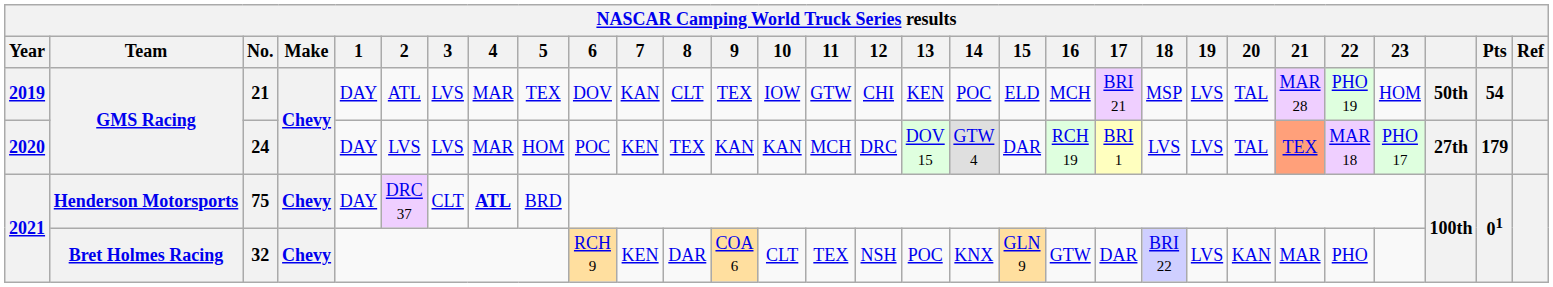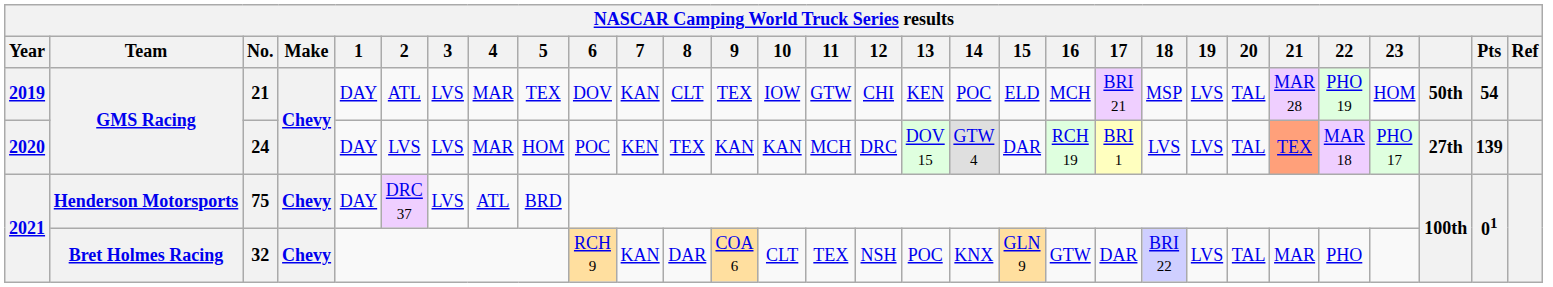 <table class="wikitable" style="text-align:center; font-size:75%">
 <tr>
 <th colspan=45><a href='#'>NASCAR Camping World Truck Series</a> results</th>
 </tr>
 <tr>
 <th>Year</th>
 <th>Team</th>
 <th>No.</th>
 <th>Make</th>
 <th>1</th>
 <th>2</th>
 <th>3</th>
 <th>4</th>
 <th>5</th>
 <th>6</th>
 <th>7</th>
 <th>8</th>
 <th>9</th>
 <th>10</th>
 <th>11</th>
 <th>12</th>
 <th>13</th>
 <th>14</th>
 <th>15</th>
 <th>16</th>
 <th>17</th>
 <th>18</th>
 <th>19</th>
 <th>20</th>
 <th>21</th>
 <th>22</th>
 <th>23</th>
 <th></th>
 <th>Pts</th>
 <th>Ref</th>
 </tr>
 <tr>
 <th><a href='#'>2019</a></th>
 <th rowspan=2><a href='#'>GMS Racing</a></th>
 <th>21</th>
 <th rowspan=2><a href='#'>Chevy</a></th>
 <td><a href='#'>DAY</a></td>
 <td><a href='#'>ATL</a></td>
 <td><a href='#'>LVS</a></td>
 <td><a href='#'>MAR</a></td>
 <td><a href='#'>TEX</a></td>
 <td><a href='#'>DOV</a></td>
 <td><a href='#'>KAN</a></td>
 <td><a href='#'>CLT</a></td>
 <td><a href='#'>TEX</a></td>
 <td><a href='#'>IOW</a></td>
 <td><a href='#'>GTW</a></td>
 <td><a href='#'>CHI</a></td>
 <td><a href='#'>KEN</a></td>
 <td><a href='#'>POC</a></td>
 <td><a href='#'>ELD</a></td>
 <td><a href='#'>MCH</a></td>
 <td style="background:#EFCFFF;"><a href='#'>BRI</a><br><small>21</small></td>
 <td><a href='#'>MSP</a></td>
 <td><a href='#'>LVS</a></td>
 <td><a href='#'>TAL</a></td>
 <td style="background:#EFCFFF;"><a href='#'>MAR</a><br><small>28</small></td>
 <td style="background:#DFFFDF;"><a href='#'>PHO</a><br><small>19</small></td>
 <td><a href='#'>HOM</a></td>
 <th>50th</th>
 <th>54</th>
 <th></th>
 </tr>
 <tr>
 <th><a href='#'>2020</a></th>
 <th>24</th>
 <td><a href='#'>DAY</a></td>
 <td><a href='#'>LVS</a></td>
 <td><a href='#'>LVS</a></td>
 <td><a href='#'>MAR</a></td>
 <td><a href='#'>HOM</a></td>
 <td><a href='#'>POC</a></td>
 <td><a href='#'>KEN</a></td>
 <td><a href='#'>TEX</a></td>
 <td><a href='#'>KAN</a></td>
 <td><a href='#'>KAN</a></td>
 <td><a href='#'>MCH</a></td>
 <td><a href='#'>DRC</a></td>
 <td style="background:#DFFFDF;"><a href='#'>DOV</a><br><small>15</small></td>
 <td style="background:#DFDFDF;"><a href='#'>GTW</a><br><small>4</small></td>
 <td><a href='#'>DAR</a></td>
 <td style="background:#DFFFDF;"><a href='#'>RCH</a><br><small>19</small></td>
 <td style="background:#FFFFBF;"><a href='#'>BRI</a><br><small>1</small></td>
 <td><a href='#'>LVS</a></td>
 <td><a href='#'>LVS</a></td>
 <td><a href='#'>TAL</a></td>
 <td style="background: lightsalmon;"><a href='#'>TEX</a></td>
 <td style="background:#EFCFFF;"><a href='#'>MAR</a><br><small>18</small></td>
 <td style="background:#DFFFDF;"><a href='#'>PHO</a><br><small>17</small></td>
 <th>27th</th>
-<th>179</th>
+<th>139</th>
 <th></th>
 </tr>
 <tr>
 <th rowspan=2><a href='#'>2021</a></th>
 <th><a href='#'>Henderson Motorsports</a></th>
 <th>75</th>
 <th><a href='#'>Chevy</a></th>
 <td><a href='#'>DAY</a></td>
 <td style="background:#EFCFFF;"><a href='#'>DRC</a><br><small>37</small></td>
-<td><a href='#'>CLT</a></td>
-<td><strong><a href='#'>ATL</a></strong></td>
+<td><a href='#'>LVS</a></td>
+<td><a href='#'>ATL</a></td>
 <td><a href='#'>BRD</a></td>
 <td colspan=18></td>
 <th rowspan=2>100th</th>
 <th rowspan=2>0<sup>1</sup></th>
 <th rowspan=2></th>
 </tr>
 <tr>
 <th><a href='#'>Bret Holmes Racing</a></th>
 <th>32</th>
 <th><a href='#'>Chevy</a></th>
 <td colspan=5></td>
 <td style="background:#FFDF9F;"><a href='#'>RCH</a><br><small>9</small></td>
-<td><a href='#'>KEN</a></td>
+<td><a href='#'>KAN</a></td>
 <td><a href='#'>DAR</a></td>
 <td style="background:#FFDF9F;"><a href='#'>COA</a><br><small>6</small></td>
 <td><a href='#'>CLT</a></td>
 <td><a href='#'>TEX</a></td>
 <td><a href='#'>NSH</a></td>
 <td><a href='#'>POC</a></td>
 <td><a href='#'>KNX</a></td>
 <td style="background:#FFDF9F;"><a href='#'>GLN</a><br><small>9</small></td>
 <td><a href='#'>GTW</a></td>
 <td><a href='#'>DAR</a></td>
 <td style="background:#CFCFFF;"><a href='#'>BRI</a><br><small>22</small></td>
 <td><a href='#'>LVS</a></td>
-<td><a href='#'>KAN</a></td>
+<td><a href='#'>TAL</a></td>
 <td><a href='#'>MAR</a></td>
 <td><a href='#'>PHO</a></td>
 <td></td>
 </tr>
 </table>
